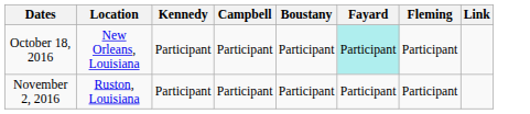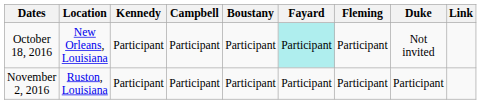 <table class="wikitable" style="text-align:center">
 <tr>
 <th>Dates</th>
 <th>Location</th>
 <th>Kennedy</th>
 <th>Campbell</th>
 <th>Boustany</th>
 <th>Fayard</th>
 <th>Fleming</th>
+<th>Duke</th>
 <th>Link</th>
 </tr>
 <tr>
 <td>October 18, 2016</td>
 <td><a href='#'>New Orleans</a>, <a href='#'>Louisiana</a></td>
 <td>Participant</td>
 <td>Participant</td>
 <td>Participant</td>
 <td style="background: paleturquoise;">Participant</td>
 <td>Participant</td>
+<td>Not invited</td>
 <td align=left></td>
 </tr>
 <tr>
 <td>November 2, 2016</td>
 <td><a href='#'>Ruston</a>, <a href='#'>Louisiana</a></td>
 <td>Participant</td>
 <td>Participant</td>
 <td>Participant</td>
 <td>Participant</td>
 <td>Participant</td>
+<td>Participant</td>
 <td align=left></td>
 </tr>
 </table>
